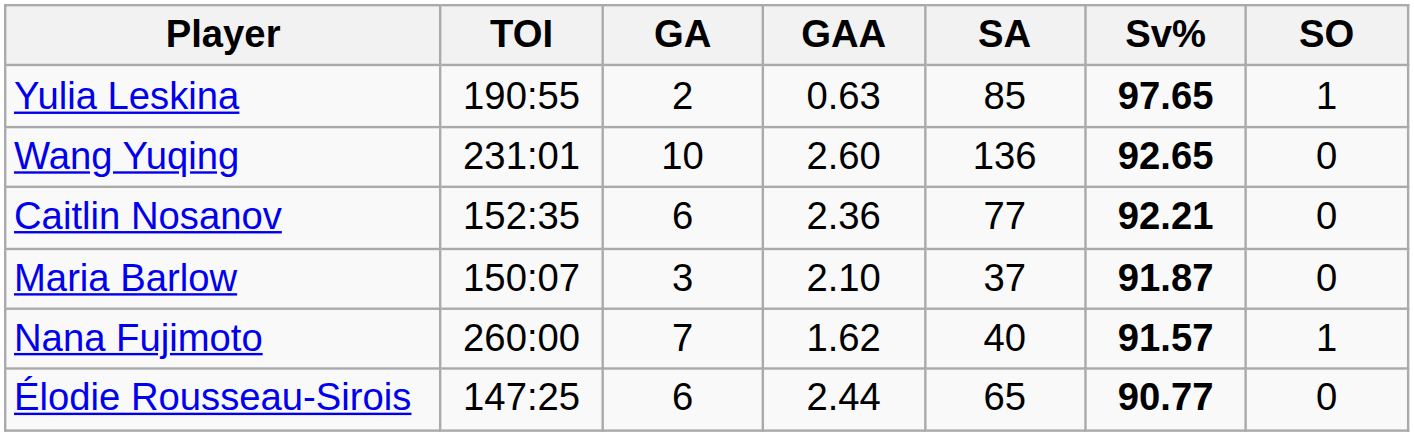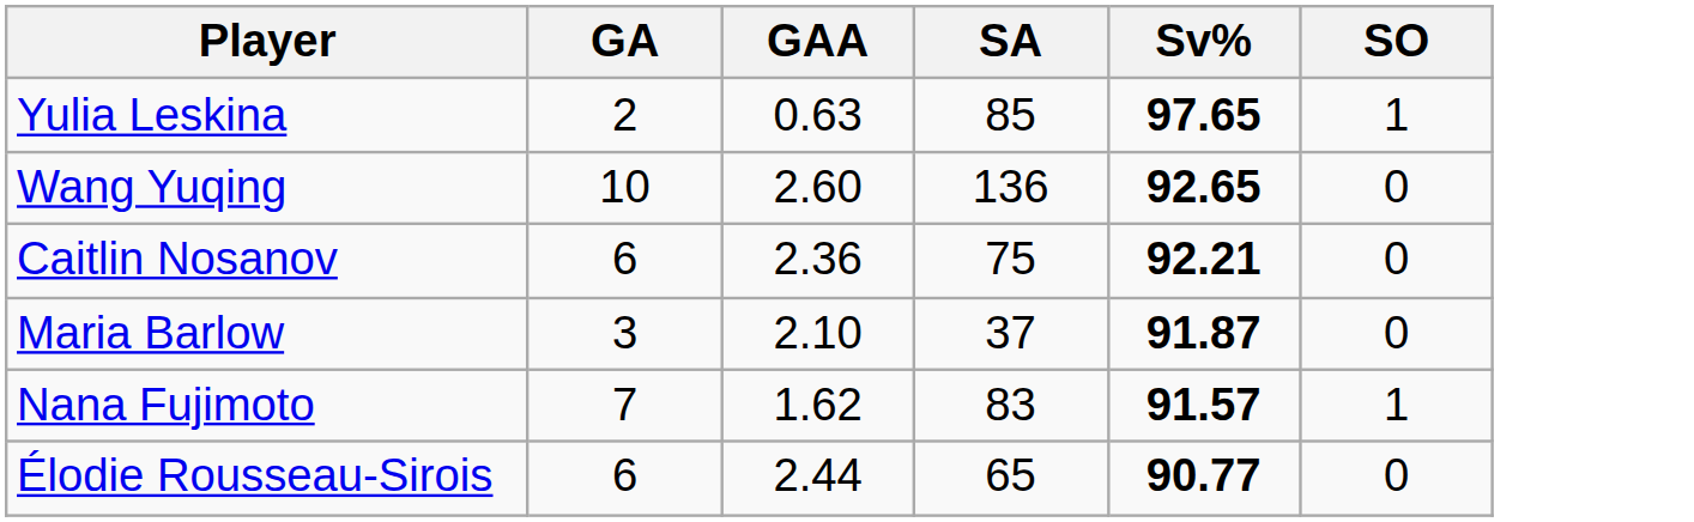 <table class="wikitable sortable" style="text-align:center;">
 <tr>
 <th style="width:175px;">Player</th>
-<th style="width:60px;">TOI</th>
 <th style="width:60px;">GA</th>
 <th style="width:60px;">GAA</th>
 <th style="width:60px;">SA</th>
 <th style="width:60px;">Sv%</th>
 <th style="width:60px;">SO</th>
 </tr>
 <tr>
 <td style="text-align:left;"> <a href='#'>Yulia Leskina</a></td>
-<td>190:55</td>
 <td>2</td>
 <td>0.63</td>
 <td>85</td>
 <td><strong>97.65</strong></td>
 <td>1</td>
 </tr>
 <tr>
 <td style="text-align:left;"> <a href='#'>Wang Yuqing</a></td>
-<td>231:01</td>
 <td>10</td>
 <td>2.60</td>
 <td>136</td>
 <td><strong>92.65</strong></td>
 <td>0</td>
 </tr>
 <tr>
 <td style="text-align:left;"> <a href='#'>Caitlin Nosanov</a></td>
-<td>152:35</td>
 <td>6</td>
 <td>2.36</td>
-<td>77</td>
+<td>75</td>
 <td><strong>92.21</strong></td>
 <td>0</td>
 </tr>
 <tr>
 <td style="text-align:left;"> <a href='#'>Maria Barlow</a></td>
-<td>150:07</td>
 <td>3</td>
 <td>2.10</td>
 <td>37</td>
 <td><strong>91.87</strong></td>
 <td>0</td>
 </tr>
 <tr>
 <td style="text-align:left;"> <a href='#'>Nana Fujimoto</a></td>
-<td>260:00</td>
 <td>7</td>
 <td>1.62</td>
-<td>40</td>
+<td>83</td>
 <td><strong>91.57</strong></td>
 <td>1</td>
 </tr>
 <tr>
 <td style="text-align:left;"> <a href='#'>Élodie Rousseau-Sirois</a></td>
-<td>147:25</td>
 <td>6</td>
 <td>2.44</td>
 <td>65</td>
 <td><strong>90.77</strong></td>
 <td>0</td>
 </tr>
 </table>
